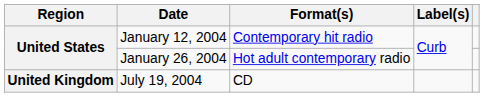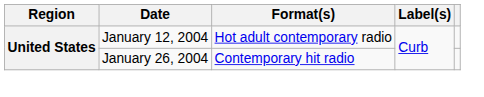 <table class="wikitable plainrowheaders">
 <tr>
 <th scope="col">Region</th>
 <th scope="col">Date</th>
 <th scope="col">Format(s)</th>
 <th scope="col">Label(s)</th>
 <th scope="col"></th>
 </tr>
 <tr>
 <th scope="row" rowspan="2">United States</th>
 <td>January 12, 2004</td>
-<td><a href='#'>Contemporary hit radio</a></td>
+<td><a href='#'>Hot adult contemporary</a> radio</td>
 <td rowspan="2"><a href='#'>Curb</a></td>
 <td></td>
 </tr>
 <tr>
 <td>January 26, 2004</td>
-<td><a href='#'>Hot adult contemporary</a> radio</td>
-<td></td>
-</tr>
-<tr>
-<th scope="row">United Kingdom</th>
-<td>July 19, 2004</td>
-<td>CD</td>
-<td></td>
+<td><a href='#'>Contemporary hit radio</a></td>
 <td></td>
 </tr>
 </table>
